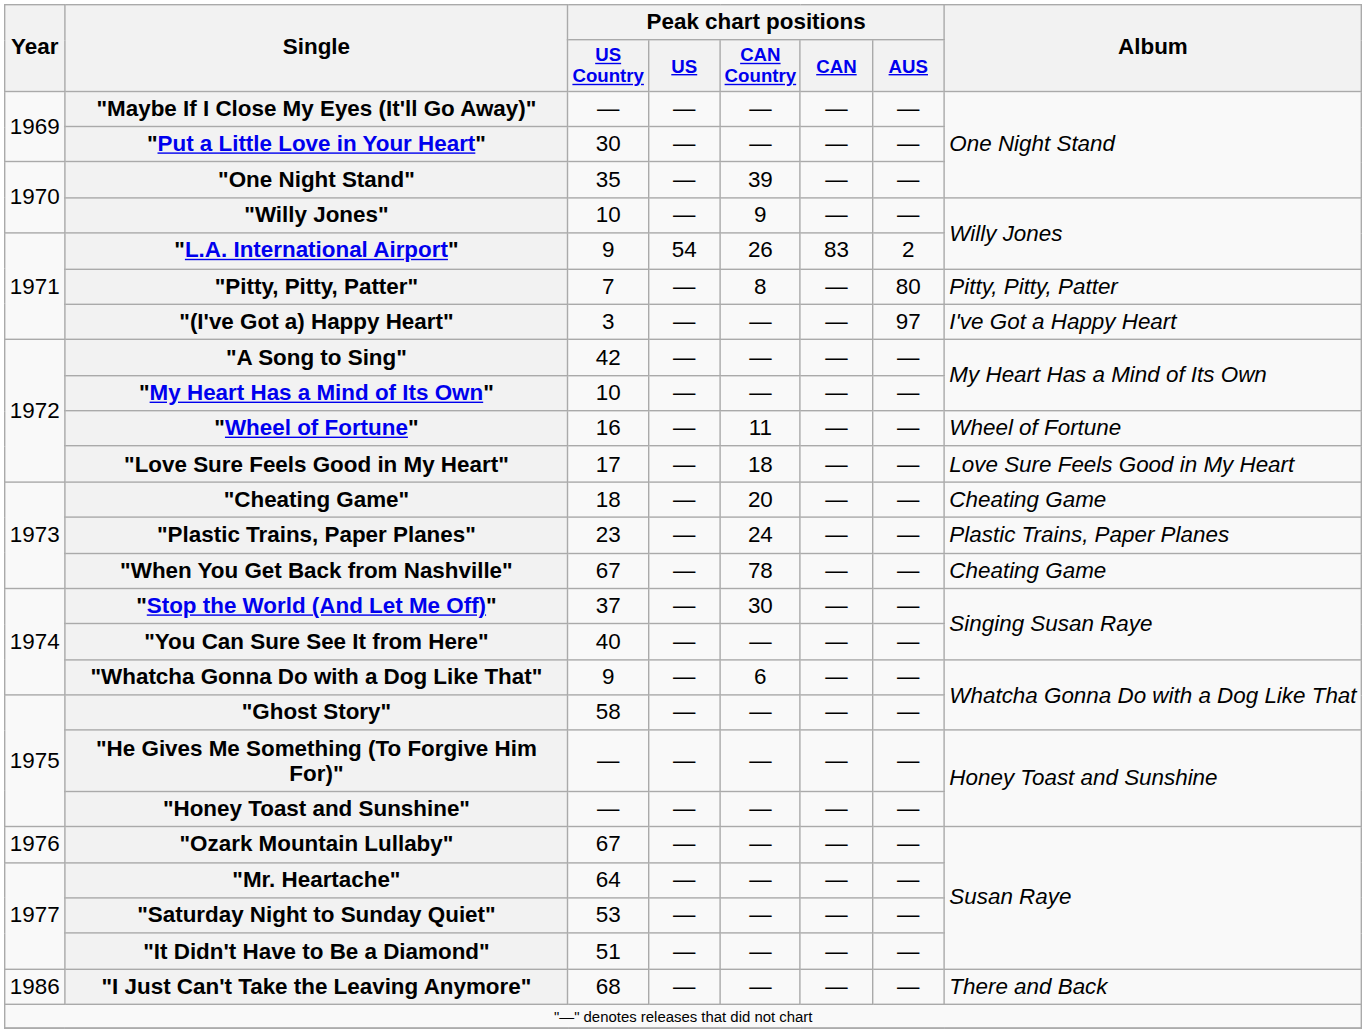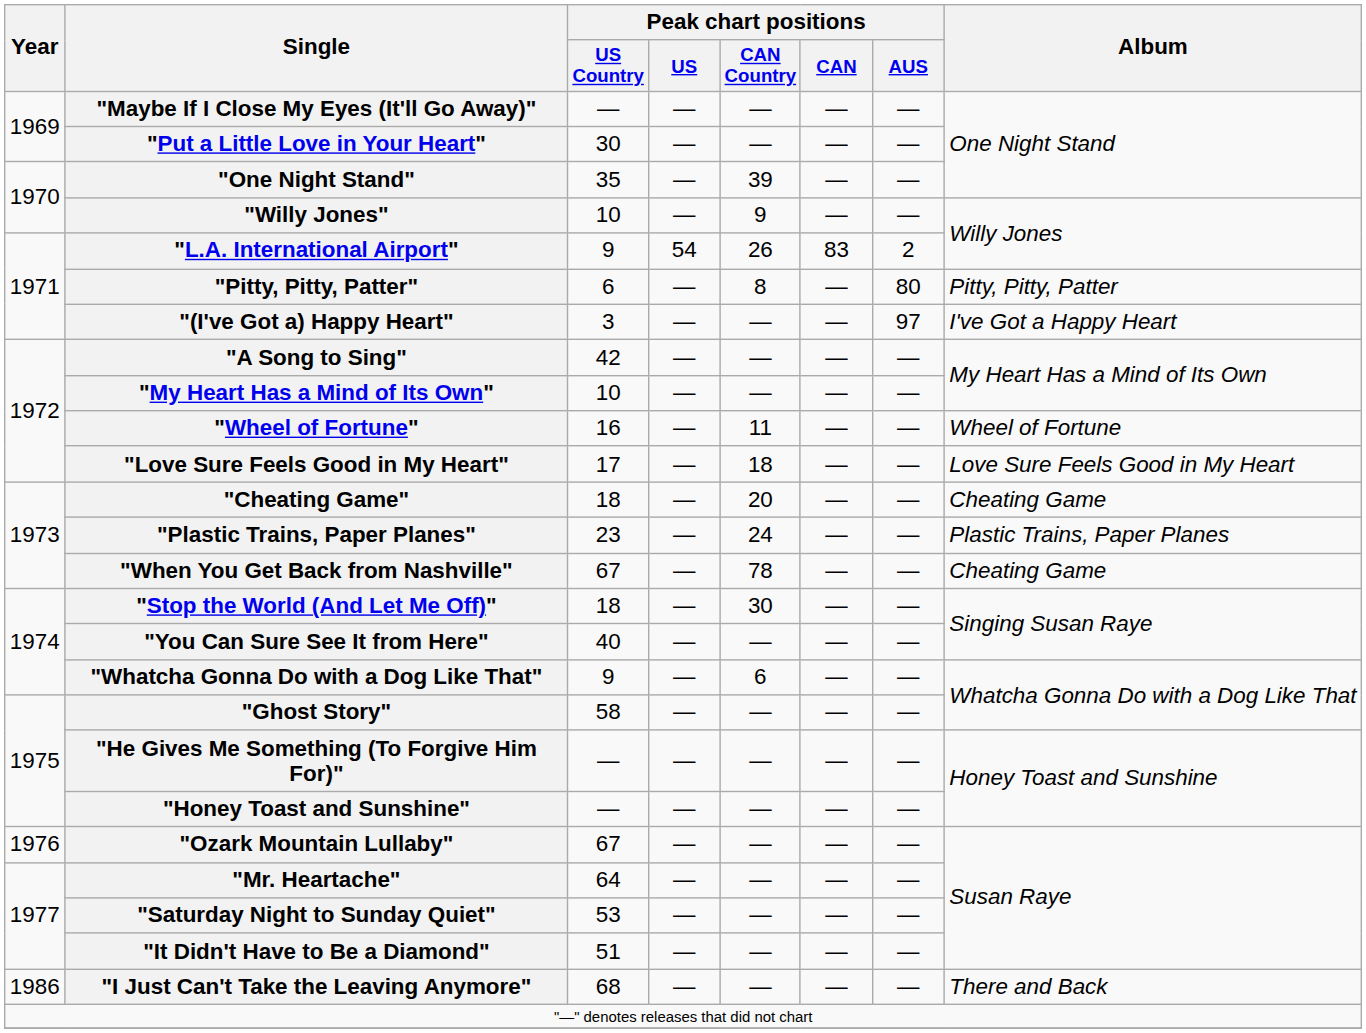 <table class="wikitable plainrowheaders" style="text-align:center;">
 <tr>
 <th rowspan="2">Year</th>
 <th rowspan="2" style="width:22em;">Single</th>
 <th colspan="5">Peak chart positions</th>
 <th rowspan="2">Album</th>
 </tr>
 <tr style="font-size:smaller;">
 <th width="45"><a href='#'>US Country</a><br></th>
 <th width="45"><a href='#'>US</a><br></th>
 <th width="45"><a href='#'>CAN Country</a><br></th>
 <th width="45"><a href='#'>CAN</a><br></th>
 <th width="45"><a href='#'>AUS</a></th>
 </tr>
 <tr>
 <td rowspan="2">1969</td>
 <th scope="row">"Maybe If I Close My Eyes (It'll Go Away)"</th>
 <td>—</td>
 <td>—</td>
 <td>—</td>
 <td>—</td>
 <td>—</td>
 <td align="left" rowspan="3"><em>One Night Stand</em></td>
 </tr>
 <tr>
 <th scope="row">"<a href='#'>Put a Little Love in Your Heart</a>"</th>
 <td>30</td>
 <td>—</td>
 <td>—</td>
 <td>—</td>
 <td>—</td>
 </tr>
 <tr>
 <td rowspan="2">1970</td>
 <th scope="row">"One Night Stand"</th>
 <td>35</td>
 <td>—</td>
 <td>39</td>
 <td>—</td>
 <td>—</td>
 </tr>
 <tr>
 <th scope="row">"Willy Jones"</th>
 <td>10</td>
 <td>—</td>
 <td>9</td>
 <td>—</td>
 <td>—</td>
 <td align="left" rowspan="2"><em>Willy Jones</em></td>
 </tr>
 <tr>
 <td rowspan="3">1971</td>
 <th scope="row">"<a href='#'>L.A. International Airport</a>"</th>
 <td>9</td>
 <td>54</td>
 <td>26</td>
 <td>83</td>
 <td>2</td>
 </tr>
 <tr>
 <th scope="row">"Pitty, Pitty, Patter"</th>
-<td>7</td>
+<td>6</td>
 <td>—</td>
 <td>8</td>
 <td>—</td>
 <td>80</td>
 <td align="left"><em>Pitty, Pitty, Patter</em></td>
 </tr>
 <tr>
 <th scope="row">"(I've Got a) Happy Heart"</th>
 <td>3</td>
 <td>—</td>
 <td>—</td>
 <td>—</td>
 <td>97</td>
 <td align="left"><em>I've Got a Happy Heart</em></td>
 </tr>
 <tr>
 <td rowspan="4">1972</td>
 <th scope="row">"A Song to Sing"</th>
 <td>42</td>
 <td>—</td>
 <td>—</td>
 <td>—</td>
 <td>—</td>
 <td align="left" rowspan="2"><em>My Heart Has a Mind of Its Own</em></td>
 </tr>
 <tr>
 <th scope="row">"<a href='#'>My Heart Has a Mind of Its Own</a>"</th>
 <td>10</td>
 <td>—</td>
 <td>—</td>
 <td>—</td>
 <td>—</td>
 </tr>
 <tr>
 <th scope="row">"<a href='#'>Wheel of Fortune</a>"</th>
 <td>16</td>
 <td>—</td>
 <td>11</td>
 <td>—</td>
 <td>—</td>
 <td align="left"><em>Wheel of Fortune</em></td>
 </tr>
 <tr>
 <th scope="row">"Love Sure Feels Good in My Heart"</th>
 <td>17</td>
 <td>—</td>
 <td>18</td>
 <td>—</td>
 <td>—</td>
 <td align="left"><em>Love Sure Feels Good in My Heart</em></td>
 </tr>
 <tr>
 <td rowspan="3">1973</td>
 <th scope="row">"Cheating Game"</th>
 <td>18</td>
 <td>—</td>
 <td>20</td>
 <td>—</td>
 <td>—</td>
 <td align="left"><em>Cheating Game</em></td>
 </tr>
 <tr>
 <th scope="row">"Plastic Trains, Paper Planes"</th>
 <td>23</td>
 <td>—</td>
 <td>24</td>
 <td>—</td>
 <td>—</td>
 <td align="left"><em>Plastic Trains, Paper Planes</em></td>
 </tr>
 <tr>
 <th scope="row">"When You Get Back from Nashville"</th>
 <td>67</td>
 <td>—</td>
 <td>78</td>
 <td>—</td>
 <td>—</td>
 <td align="left"><em>Cheating Game</em></td>
 </tr>
 <tr>
 <td rowspan="3">1974</td>
 <th scope="row">"<a href='#'>Stop the World (And Let Me Off)</a>"</th>
-<td>37</td>
+<td>18</td>
 <td>—</td>
 <td>30</td>
 <td>—</td>
 <td>—</td>
 <td align="left" rowspan="2"><em>Singing Susan Raye</em></td>
 </tr>
 <tr>
 <th scope="row">"You Can Sure See It from Here"</th>
 <td>40</td>
 <td>—</td>
 <td>—</td>
 <td>—</td>
 <td>—</td>
 </tr>
 <tr>
 <th scope="row">"Whatcha Gonna Do with a Dog Like That"</th>
 <td>9</td>
 <td>—</td>
 <td>6</td>
 <td>—</td>
 <td>—</td>
 <td align="left" rowspan="2"><em>Whatcha Gonna Do with a Dog Like That</em></td>
 </tr>
 <tr>
 <td rowspan="3">1975</td>
 <th scope="row">"Ghost Story"</th>
 <td>58</td>
 <td>—</td>
 <td>—</td>
 <td>—</td>
 <td>—</td>
 </tr>
 <tr>
 <th scope="row">"He Gives Me Something (To Forgive Him For)"</th>
 <td>—</td>
 <td>—</td>
 <td>—</td>
 <td>—</td>
 <td>—</td>
 <td align="left" rowspan="2"><em>Honey Toast and Sunshine</em></td>
 </tr>
 <tr>
 <th scope="row">"Honey Toast and Sunshine"</th>
 <td>—</td>
 <td>—</td>
 <td>—</td>
 <td>—</td>
 <td>—</td>
 </tr>
 <tr>
 <td>1976</td>
 <th scope="row">"Ozark Mountain Lullaby"</th>
 <td>67</td>
 <td>—</td>
 <td>—</td>
 <td>—</td>
 <td>—</td>
 <td align="left" rowspan="4"><em>Susan Raye</em></td>
 </tr>
 <tr>
 <td rowspan="3">1977</td>
 <th scope="row">"Mr. Heartache"</th>
 <td>64</td>
 <td>—</td>
 <td>—</td>
 <td>—</td>
 <td>—</td>
 </tr>
 <tr>
 <th scope="row">"Saturday Night to Sunday Quiet"</th>
 <td>53</td>
 <td>—</td>
 <td>—</td>
 <td>—</td>
 <td>—</td>
 </tr>
 <tr>
 <th scope="row">"It Didn't Have to Be a Diamond"</th>
 <td>51</td>
 <td>—</td>
 <td>—</td>
 <td>—</td>
 <td>—</td>
 </tr>
 <tr>
 <td>1986</td>
 <th scope="row">"I Just Can't Take the Leaving Anymore"</th>
 <td>68</td>
 <td>—</td>
 <td>—</td>
 <td>—</td>
 <td>—</td>
 <td align="left"><em>There and Back</em></td>
 </tr>
 <tr>
 <td colspan="8" style="font-size: 8pt">"—" denotes releases that did not chart</td>
 </tr>
 <tr>
 </tr>
 </table>
